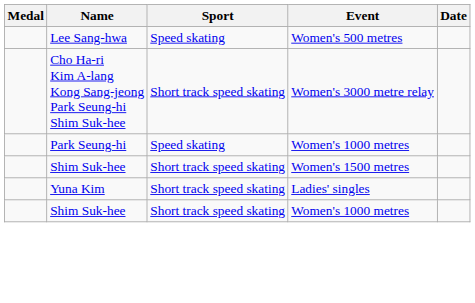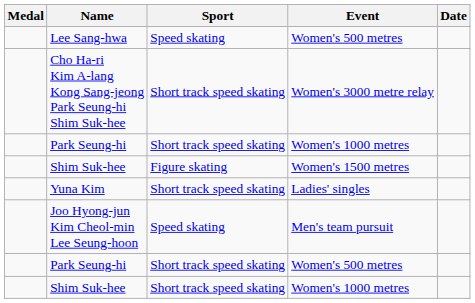 <table class="wikitable sortable" style="font-size:95%">
 <tr>
 <th>Medal</th>
 <th>Name</th>
 <th>Sport</th>
 <th>Event</th>
 <th>Date</th>
 </tr>
 <tr>
 <td></td>
 <td><a href='#'>Lee Sang-hwa</a></td>
 <td><a href='#'>Speed skating</a></td>
 <td><a href='#'>Women's 500 metres</a></td>
 <td></td>
 </tr>
 <tr>
 <td></td>
 <td><a href='#'>Cho Ha-ri</a> <br> <a href='#'>Kim A-lang</a> <br> <a href='#'>Kong Sang-jeong</a> <br><a href='#'>Park Seung-hi</a> <br> <a href='#'>Shim Suk-hee</a></td>
 <td><a href='#'>Short track speed skating</a></td>
 <td><a href='#'>Women's 3000 metre relay</a></td>
 <td></td>
 </tr>
 <tr>
 <td></td>
 <td><a href='#'>Park Seung-hi</a></td>
-<td><a href='#'>Speed skating</a></td>
+<td><a href='#'>Short track speed skating</a></td>
 <td><a href='#'>Women's 1000 metres</a></td>
 <td></td>
 </tr>
 <tr>
 <td></td>
 <td><a href='#'>Shim Suk-hee</a></td>
-<td><a href='#'>Short track speed skating</a></td>
+<td><a href='#'>Figure skating</a></td>
 <td><a href='#'>Women's 1500 metres</a></td>
 <td></td>
 </tr>
 <tr>
 <td></td>
 <td><a href='#'>Yuna Kim</a></td>
 <td><a href='#'>Short track speed skating</a></td>
 <td><a href='#'>Ladies' singles</a></td>
 <td></td>
 </tr>
 <tr>
 <td></td>
+<td><a href='#'>Joo Hyong-jun</a><br><a href='#'>Kim Cheol-min</a><br><a href='#'>Lee Seung-hoon</a></td>
+<td><a href='#'>Speed skating</a></td>
+<td><a href='#'>Men's team pursuit</a></td>
+<td></td>
+</tr>
+<tr>
+<td></td>
+<td><a href='#'>Park Seung-hi</a></td>
+<td><a href='#'>Short track speed skating</a></td>
+<td><a href='#'>Women's 500 metres</a></td>
+<td></td>
+</tr>
+<tr>
+<td></td>
 <td><a href='#'>Shim Suk-hee</a></td>
 <td><a href='#'>Short track speed skating</a></td>
 <td><a href='#'>Women's 1000 metres</a></td>
 <td></td>
 </tr>
 </table>
